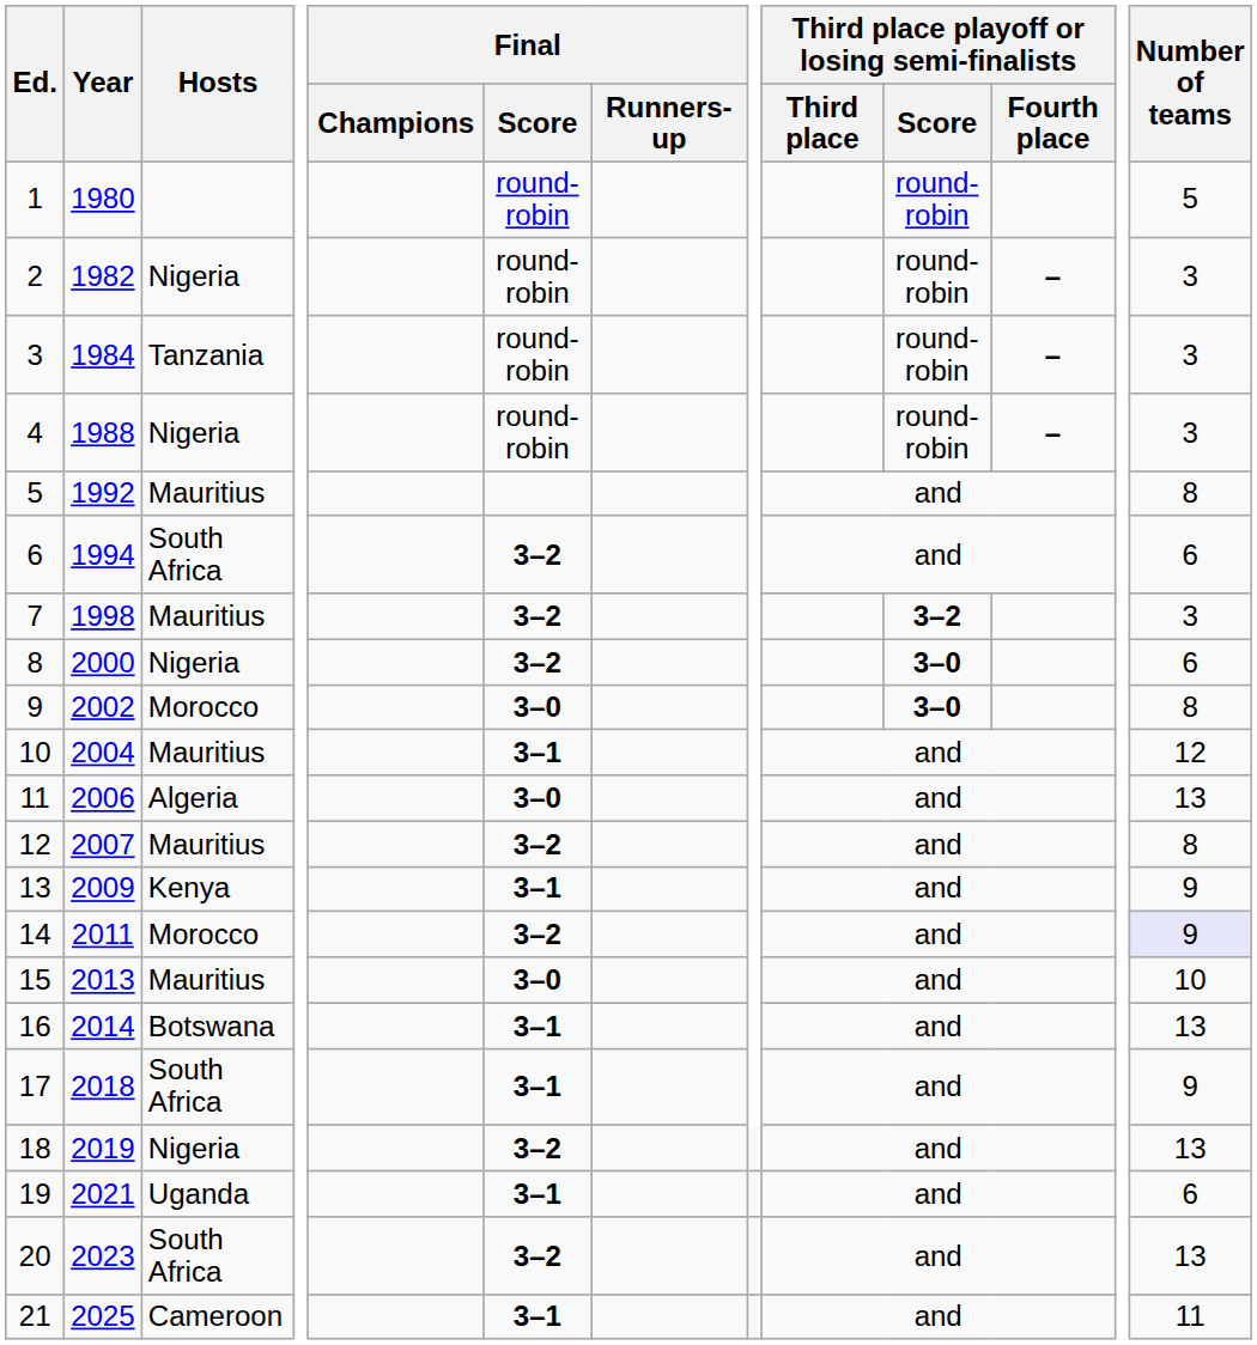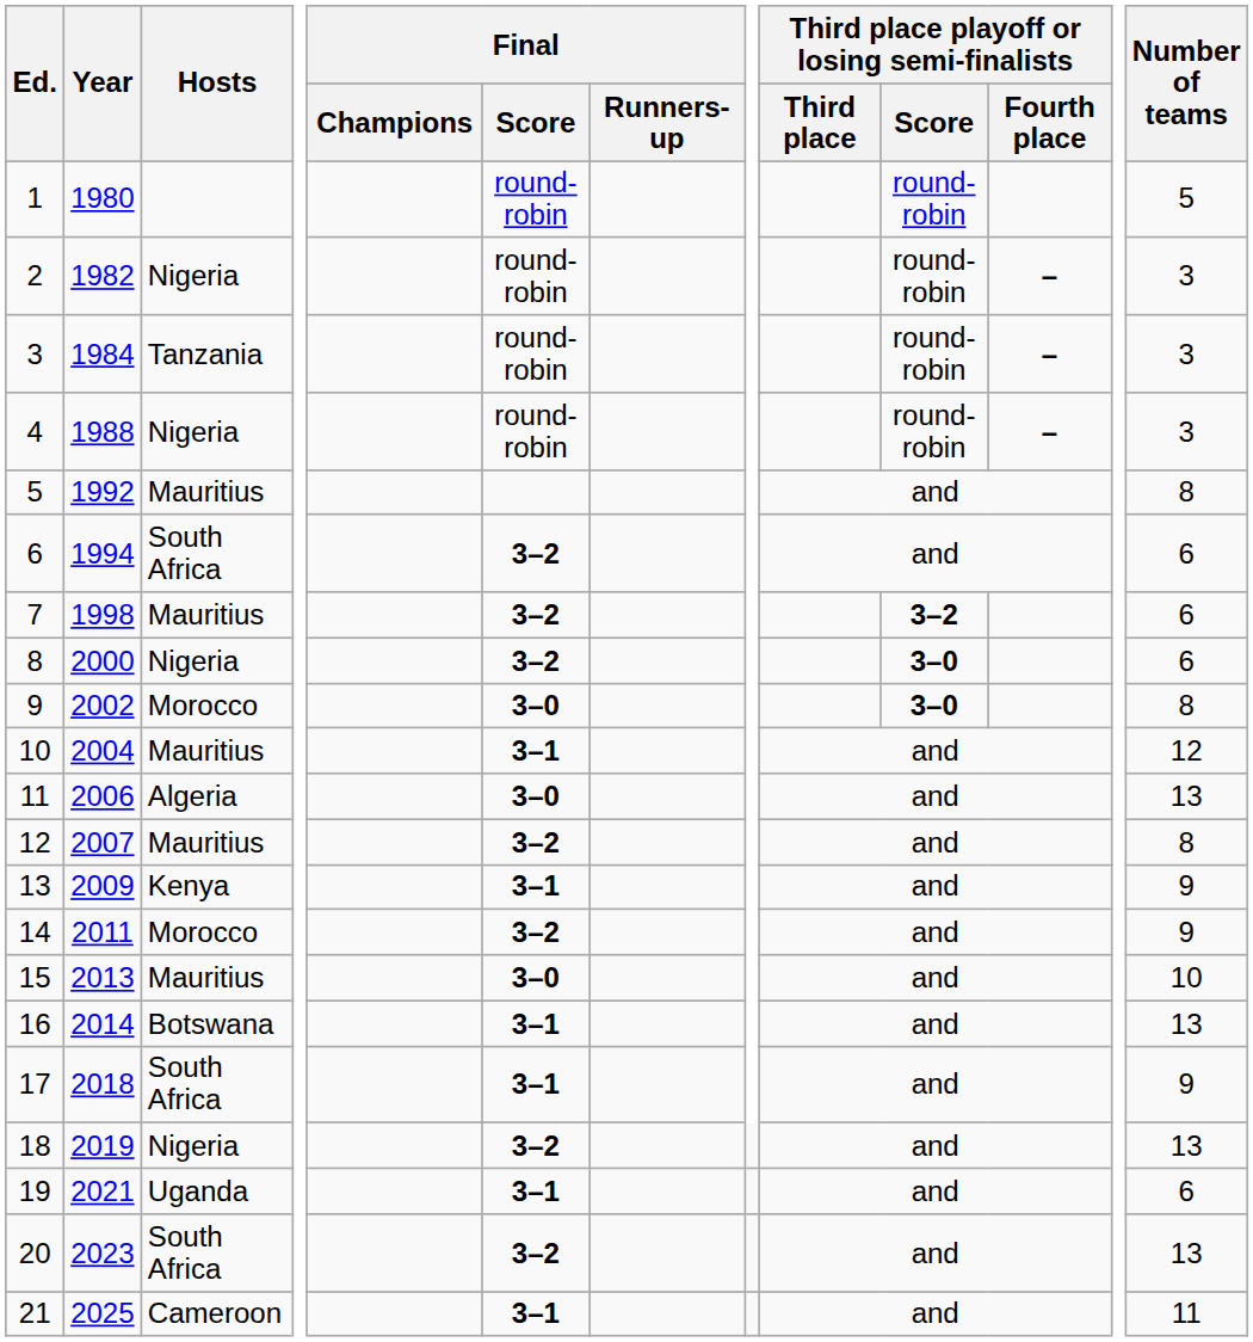 <table class="wikitable sortable" style="font-size:90%; text-align:center; width:100%;">
 <tr>
 <th rowspan="2" style="width:2%;">Ed.</th>
 <th rowspan="2" style="width:5%;">Year</th>
 <th rowspan="2" style="width:13%;">Hosts</th>
 <td rowspan="23" width="1%" style="background-color:#ffffff;border-top-style:hidden; border-bottom-style:hidden;"></td>
 <th colspan="3">Final</th>
 <td rowspan="19" width="1%" style="background-color:#ffffff;border-top-style:hidden; border-bottom-style:hidden;"></td>
 <th colspan="3">Third place playoff or losing semi-finalists</th>
 <td rowspan="23" width="1%" style="background-color:#ffffff;border-top-style:hidden; border-bottom-style:hidden;"></td>
 <th rowspan="2">Number of teams</th>
 </tr>
 <tr>
 <th style="width:15%; ">Champions</th>
 <th style="width:10%; ">Score</th>
 <th style="width:15%; ">Runners-up</th>
 <th style="width:15%; ">Third place</th>
 <th style="width:10%; ">Score</th>
 <th style="width:15%; ">Fourth place</th>
 </tr>
 <tr>
 <td>1</td>
 <td><a href='#'>1980</a></td>
 <td align="left"></td>
 <td><strong></strong></td>
 <td><a href='#'>round-robin</a></td>
 <td></td>
 <td></td>
 <td><a href='#'>round-robin</a></td>
 <td></td>
 <td>5</td>
 </tr>
 <tr>
 <td>2</td>
 <td><a href='#'>1982</a></td>
 <td align="left">Nigeria</td>
 <td><strong></strong></td>
 <td>round-robin</td>
 <td></td>
 <td></td>
 <td>round-robin</td>
 <td><strong>–</strong></td>
 <td>3</td>
 </tr>
 <tr>
 <td>3</td>
 <td><a href='#'>1984</a></td>
 <td align="left">Tanzania</td>
 <td><strong></strong></td>
 <td>round-robin</td>
 <td></td>
 <td></td>
 <td>round-robin</td>
 <td><strong>–</strong></td>
 <td>3</td>
 </tr>
 <tr>
 <td>4</td>
 <td><a href='#'>1988</a></td>
 <td align="left">Nigeria</td>
 <td><strong></strong></td>
 <td>round-robin</td>
 <td></td>
 <td></td>
 <td>round-robin</td>
 <td><strong>–</strong></td>
 <td>3</td>
 </tr>
 <tr>
 <td>5</td>
 <td><a href='#'>1992</a></td>
 <td align="left">Mauritius</td>
 <td><strong></strong></td>
 <td></td>
 <td></td>
 <td colspan="3"> and </td>
 <td>8</td>
 </tr>
 <tr>
 <td>6</td>
 <td><a href='#'>1994</a></td>
 <td align="left">South Africa</td>
 <td><strong></strong></td>
 <td><strong>3–2</strong></td>
 <td></td>
 <td colspan="3"> and </td>
 <td>6</td>
 </tr>
 <tr>
 <td>7</td>
 <td><a href='#'>1998</a></td>
 <td align="left">Mauritius</td>
 <td><strong></strong></td>
 <td><strong>3–2</strong></td>
 <td></td>
 <td></td>
 <td><strong>3–2</strong></td>
 <td></td>
-<td>3</td>
+<td>6</td>
 </tr>
 <tr>
 <td>8</td>
 <td><a href='#'>2000</a></td>
 <td align="left">Nigeria</td>
 <td><strong></strong></td>
 <td><strong>3–2</strong></td>
 <td></td>
 <td></td>
 <td><strong>3–0</strong></td>
 <td></td>
 <td>6</td>
 </tr>
 <tr>
 <td>9</td>
 <td><a href='#'>2002</a></td>
 <td align="left">Morocco</td>
 <td><strong></strong></td>
 <td><strong>3–0</strong></td>
 <td></td>
 <td></td>
 <td><strong>3–0</strong></td>
 <td></td>
 <td>8</td>
 </tr>
 <tr>
 <td>10</td>
 <td><a href='#'>2004</a></td>
 <td align="left">Mauritius</td>
 <td><strong></strong></td>
 <td><strong>3–1</strong></td>
 <td></td>
 <td colspan="3"> and </td>
 <td>12</td>
 </tr>
 <tr>
 <td>11</td>
 <td><a href='#'>2006</a></td>
 <td align="left">Algeria</td>
 <td><strong></strong></td>
 <td><strong>3–0</strong></td>
 <td></td>
 <td colspan="3"> and </td>
 <td>13</td>
 </tr>
 <tr>
 <td>12</td>
 <td><a href='#'>2007</a></td>
 <td align="left">Mauritius</td>
 <td><strong></strong></td>
 <td><strong>3–2</strong></td>
 <td></td>
 <td colspan="3"> and </td>
 <td>8</td>
 </tr>
 <tr>
 <td>13</td>
 <td><a href='#'>2009</a></td>
 <td align="left">Kenya</td>
 <td><strong></strong></td>
 <td><strong>3–1</strong></td>
 <td></td>
 <td colspan="3"> and </td>
 <td>9</td>
 </tr>
 <tr>
 <td>14</td>
 <td><a href='#'>2011</a></td>
 <td align="left">Morocco</td>
 <td><strong></strong></td>
 <td><strong>3–2</strong></td>
 <td></td>
 <td colspan="3"> and </td>
-<td style="background: lavender;">9</td>
+<td>9</td>
 </tr>
 <tr>
 <td>15</td>
 <td><a href='#'>2013</a></td>
 <td align="left">Mauritius</td>
 <td><strong></strong></td>
 <td><strong>3–0</strong></td>
 <td></td>
 <td colspan="3"> and </td>
 <td>10</td>
 </tr>
 <tr>
 <td>16</td>
 <td><a href='#'>2014</a></td>
 <td align="left">Botswana</td>
 <td><strong></strong></td>
 <td><strong>3–1</strong></td>
 <td></td>
 <td colspan="3"> and </td>
 <td>13</td>
 </tr>
 <tr>
 <td>17</td>
 <td><a href='#'>2018</a></td>
 <td align="left">South Africa</td>
 <td><strong></strong></td>
 <td><strong>3–1</strong></td>
 <td></td>
 <td colspan="3"> and </td>
 <td>9</td>
 </tr>
 <tr>
 <td>18</td>
 <td><a href='#'>2019</a></td>
 <td align="left">Nigeria</td>
 <td><strong></strong></td>
 <td><strong>3–2</strong></td>
 <td></td>
 <td></td>
 <td colspan="3"> and </td>
 <td>13</td>
 </tr>
 <tr>
 <td>19</td>
 <td><a href='#'>2021</a></td>
 <td align="left">Uganda</td>
 <td><strong></strong></td>
 <td><strong>3–1</strong></td>
 <td></td>
 <td></td>
 <td colspan="3"> and </td>
 <td>6</td>
 </tr>
 <tr>
 <td>20</td>
 <td><a href='#'>2023</a></td>
 <td align="left">South Africa</td>
 <td><strong></strong></td>
 <td><strong>3–2</strong></td>
 <td></td>
 <td></td>
 <td colspan="3"> and </td>
 <td>13</td>
 </tr>
 <tr>
 <td>21</td>
 <td><a href='#'>2025</a></td>
 <td align="left">Cameroon</td>
 <td><strong></strong></td>
 <td><strong>3–1</strong></td>
 <td></td>
 <td></td>
 <td colspan="3"> and </td>
 <td>11</td>
 </tr>
 </table>
